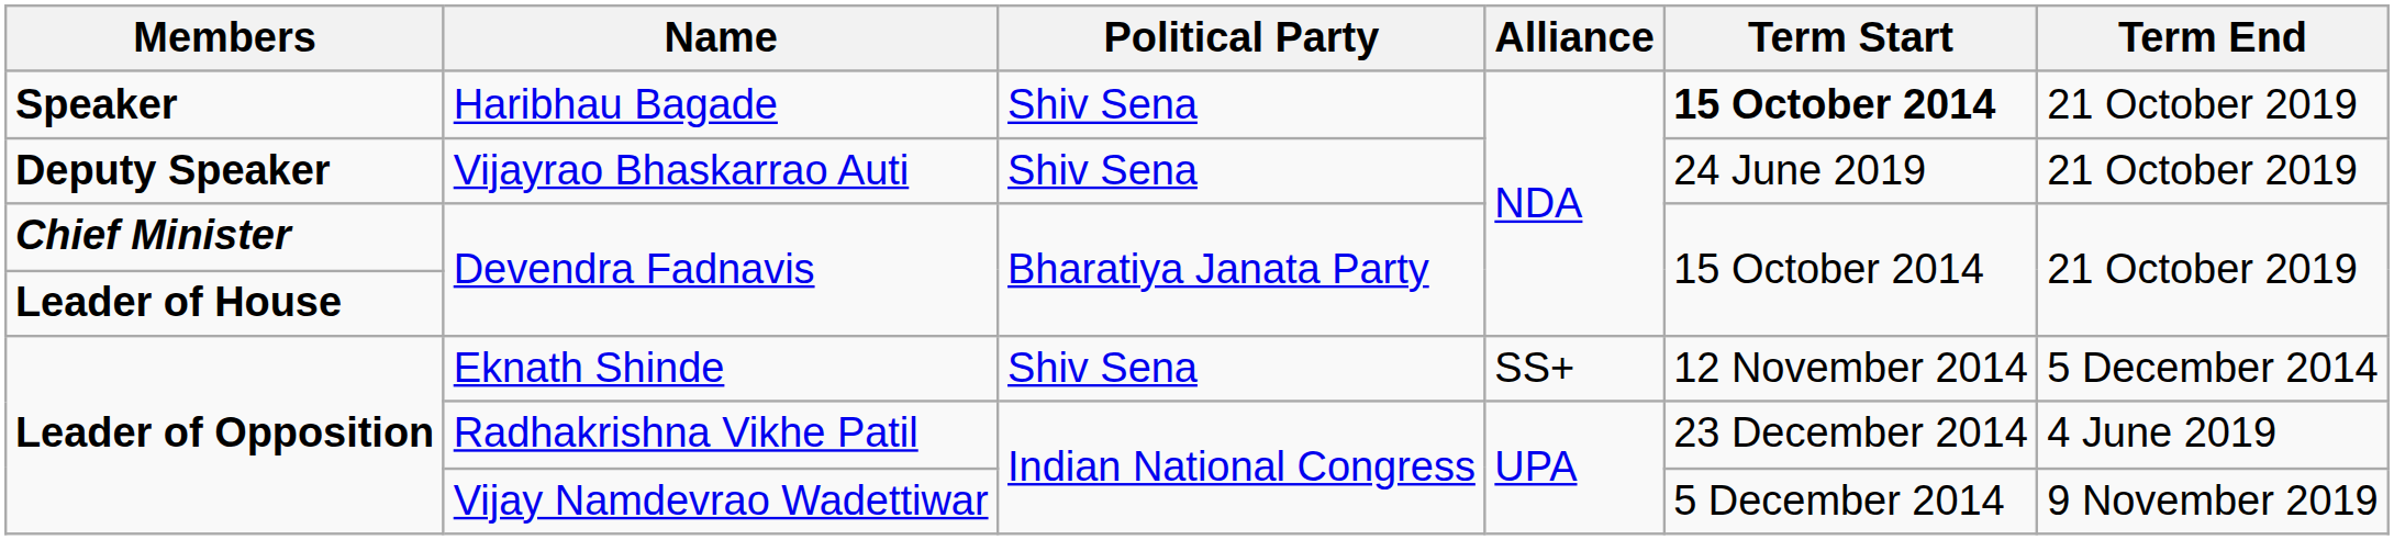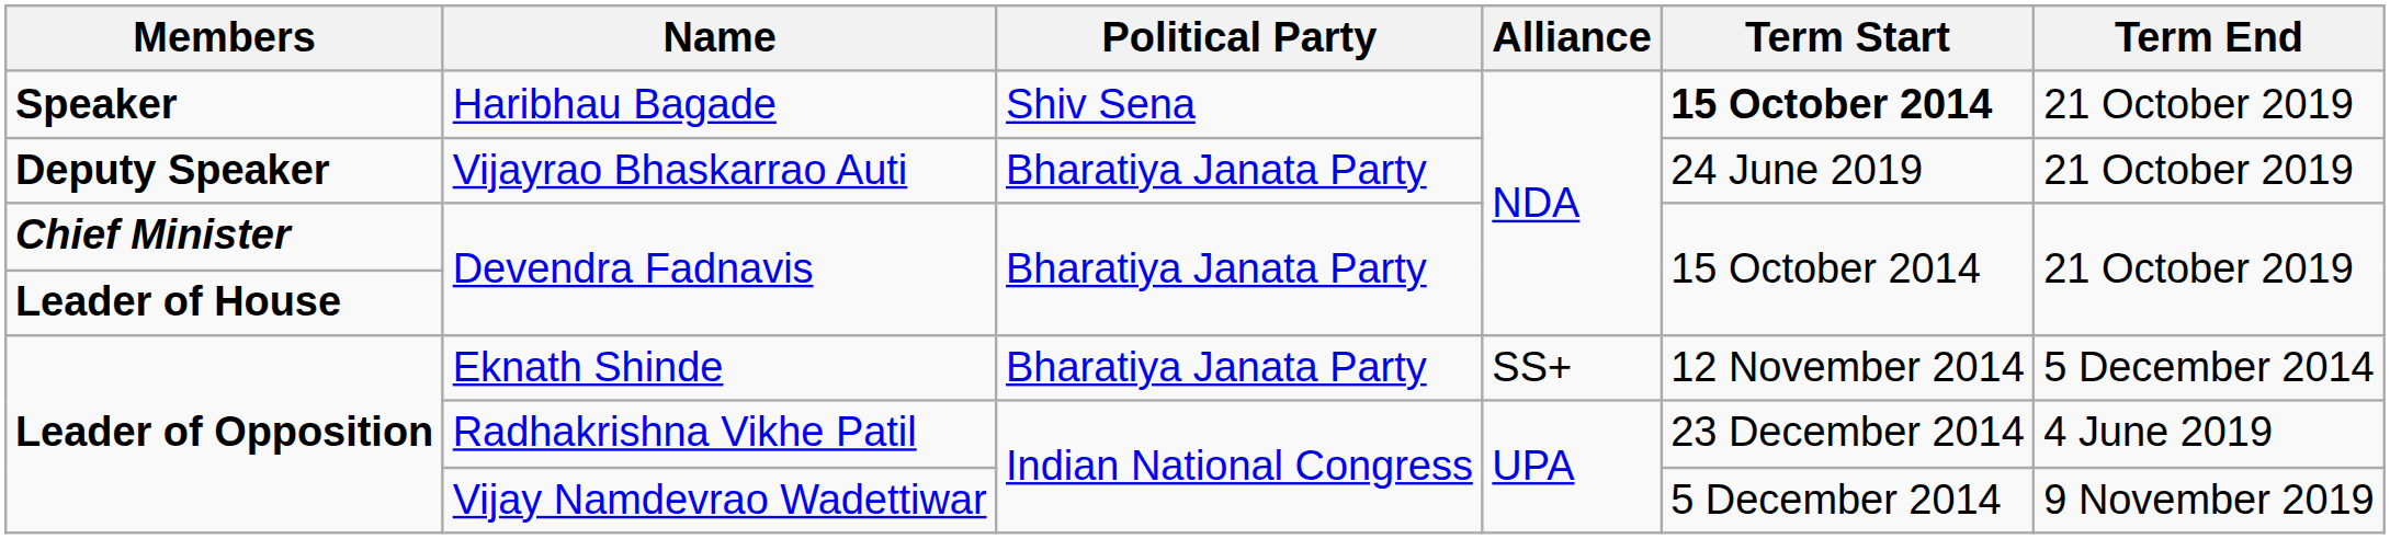 <table class="wikitable">
 <tr>
 <th>Members</th>
 <th>Name</th>
 <th>Political Party</th>
 <th>Alliance</th>
 <th>Term Start</th>
 <th>Term End</th>
 </tr>
 <tr>
 <td><strong>Speaker</strong></td>
 <td><a href='#'>Haribhau Bagade</a></td>
 <td><a href='#'>Shiv Sena</a></td>
 <td rowspan="4"><a href='#'>NDA</a></td>
 <td><strong>15 October 2014</strong></td>
 <td>21 October 2019</td>
 </tr>
 <tr>
 <td><strong>Deputy Speaker</strong></td>
 <td><a href='#'>Vijayrao Bhaskarrao Auti</a></td>
-<td><a href='#'>Shiv Sena</a></td>
+<td><a href='#'>Bharatiya Janata Party</a></td>
 <td>24 June 2019</td>
 <td>21 October 2019</td>
 </tr>
 <tr>
 <td><strong><em>Chief Minister</em></strong></td>
 <td rowspan="2"><a href='#'>Devendra Fadnavis</a></td>
 <td rowspan="2"><a href='#'>Bharatiya Janata Party</a></td>
 <td rowspan="2">15 October 2014</td>
 <td rowspan="2">21 October 2019</td>
 </tr>
 <tr>
 <td><strong>Leader of House</strong></td>
 </tr>
 <tr>
 <td rowspan="3"><strong>Leader of Opposition</strong></td>
 <td><a href='#'>Eknath Shinde</a></td>
-<td><a href='#'>Shiv Sena</a></td>
+<td><a href='#'>Bharatiya Janata Party</a></td>
 <td>SS+</td>
 <td>12 November 2014</td>
 <td>5 December 2014</td>
 </tr>
 <tr>
 <td><a href='#'>Radhakrishna Vikhe Patil</a></td>
 <td rowspan="2"><a href='#'>Indian National Congress</a></td>
 <td rowspan="2"><a href='#'>UPA</a></td>
 <td>23 December 2014</td>
 <td>4 June 2019</td>
 </tr>
 <tr>
 <td><a href='#'>Vijay Namdevrao Wadettiwar</a></td>
 <td>5 December 2014</td>
 <td>9 November 2019</td>
 </tr>
 </table>
